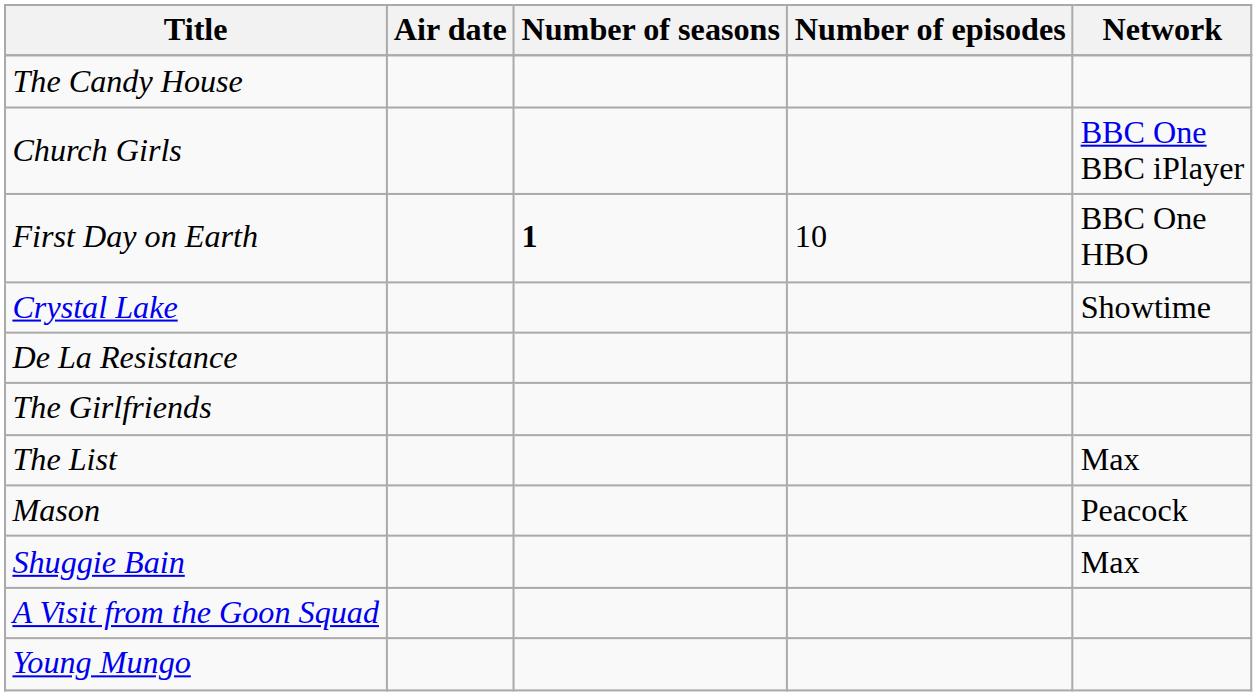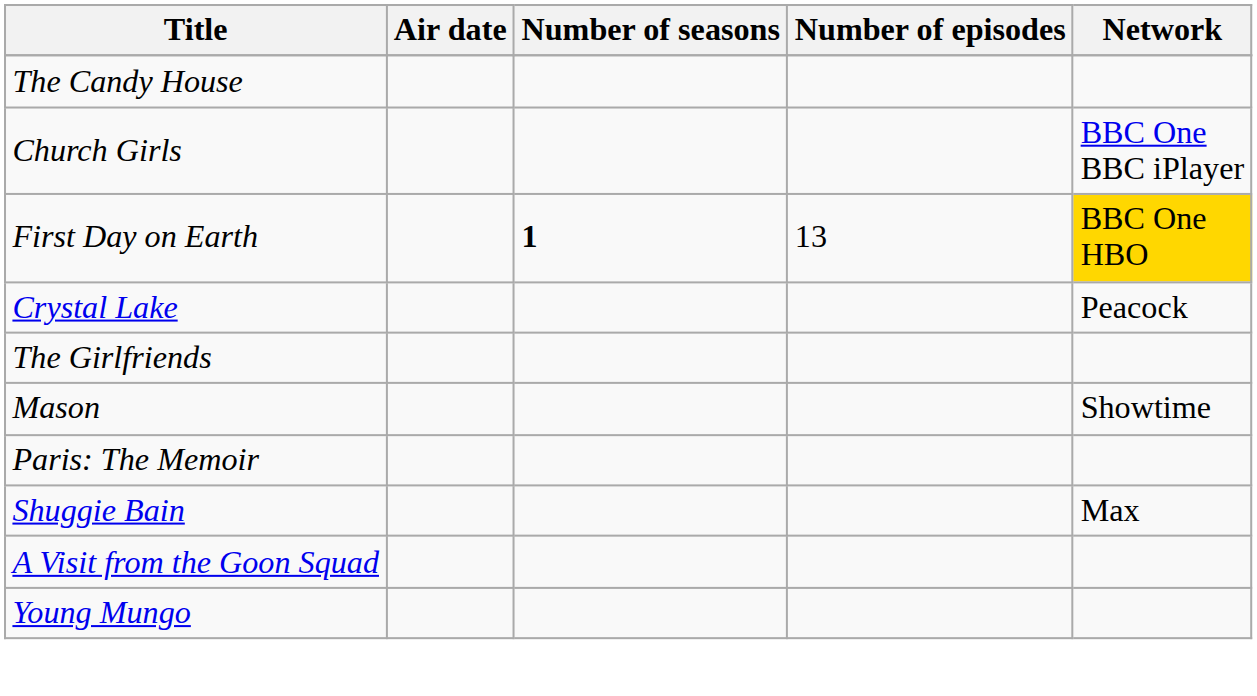 <table class="wikitable plainrowheaders sortable" border="1">
 <tr>
 <th scope="col">Title</th>
 <th scope="col">Air date</th>
 <th scope="col">Number of seasons</th>
 <th scope="col">Number of episodes</th>
 <th scope="col">Network</th>
 </tr>
 <tr>
 </tr>
 <tr>
 <td><em>The Candy House</em></td>
 <td></td>
 <td></td>
 <td></td>
 <td></td>
 </tr>
 <tr>
 <td><em>Church Girls</em></td>
 <td></td>
 <td></td>
 <td></td>
 <td><a href='#'>BBC One</a><br>BBC iPlayer</td>
 </tr>
 <tr>
 <td><em>First Day on Earth</em></td>
 <td></td>
 <td><strong>1</strong></td>
-<td>10</td>
-<td>BBC One<br>HBO</td>
+<td>13</td>
+<td style="background: gold;">BBC One<br>HBO</td>
 </tr>
 <tr>
 <td><em><a href='#'>Crystal Lake</a></em></td>
 <td></td>
 <td></td>
 <td></td>
-<td>Showtime</td>
-</tr>
-<tr>
-<td><em>De La Resistance</em></td>
-<td></td>
-<td></td>
-<td></td>
-<td></td>
+<td>Peacock</td>
 </tr>
 <tr>
 <td><em>The Girlfriends</em></td>
 <td></td>
 <td></td>
 <td></td>
 <td></td>
 </tr>
 <tr>
-<td><em>The List</em></td>
-<td></td>
-<td></td>
-<td></td>
-<td>Max</td>
-</tr>
-<tr>
 <td><em>Mason</em></td>
 <td></td>
 <td></td>
 <td></td>
-<td>Peacock</td>
+<td>Showtime</td>
+</tr>
+<tr>
+<td><em>Paris: The Memoir</em></td>
+<td></td>
+<td></td>
+<td></td>
+<td></td>
 </tr>
 <tr>
 <td><em><a href='#'>Shuggie Bain</a></em></td>
 <td></td>
 <td></td>
 <td></td>
 <td>Max</td>
 </tr>
 <tr>
 <td><em><a href='#'>A Visit from the Goon Squad</a></em></td>
 <td></td>
 <td></td>
 <td></td>
 <td></td>
 </tr>
 <tr>
 <td><em><a href='#'>Young Mungo</a></em></td>
 <td></td>
 <td></td>
 <td></td>
 <td></td>
 </tr>
 </table>
